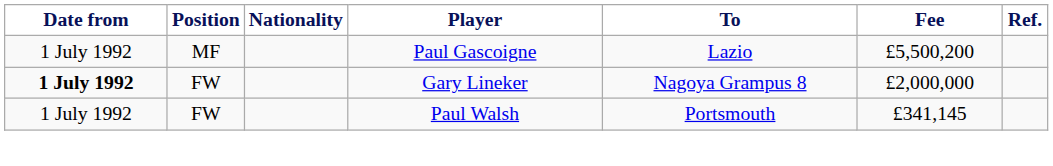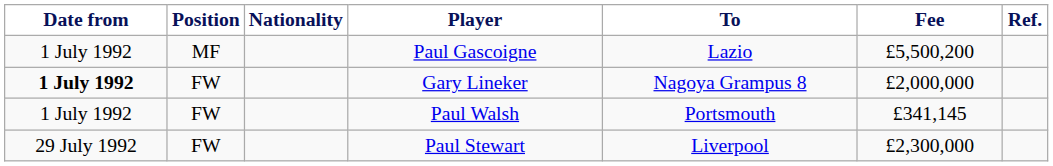 <table class="wikitable" style="text-align:center">
 <tr>
 <th style="background:#FFFFFF; color:#081159; width:125px;">Date from</th>
 <th style="background:#FFFFFF; color:#081159; width:50px;">Position</th>
 <th style="background:#FFFFFF; color:#081159; width:50px;">Nationality</th>
 <th style="background:#FFFFFF; color:#081159; width:200px;">Player</th>
 <th style="background:#FFFFFF; color:#081159; width:200px;">To</th>
 <th style="background:#FFFFFF; color:#081159; width:110px;">Fee</th>
 <th style="background:#FFFFFF; color:#081159; width:30px;">Ref.</th>
 </tr>
 <tr>
 <td>1 July 1992</td>
 <td>MF</td>
 <td></td>
 <td><a href='#'>Paul Gascoigne</a></td>
 <td> <a href='#'>Lazio</a></td>
 <td>£5,500,200</td>
 <td></td>
 </tr>
 <tr>
 <td><strong>1 July 1992</strong></td>
 <td>FW</td>
 <td></td>
 <td><a href='#'>Gary Lineker</a></td>
 <td> <a href='#'>Nagoya Grampus 8</a></td>
 <td>£2,000,000</td>
 <td></td>
 </tr>
 <tr>
 <td>1 July 1992</td>
 <td>FW</td>
 <td></td>
 <td><a href='#'>Paul Walsh</a></td>
 <td> <a href='#'>Portsmouth</a></td>
 <td>£341,145</td>
 <td></td>
 </tr>
+<tr>
+<td>29 July 1992</td>
+<td>FW</td>
+<td></td>
+<td><a href='#'>Paul Stewart</a></td>
+<td> <a href='#'>Liverpool</a></td>
+<td>£2,300,000</td>
+<td></td>
+</tr>
 </table>
